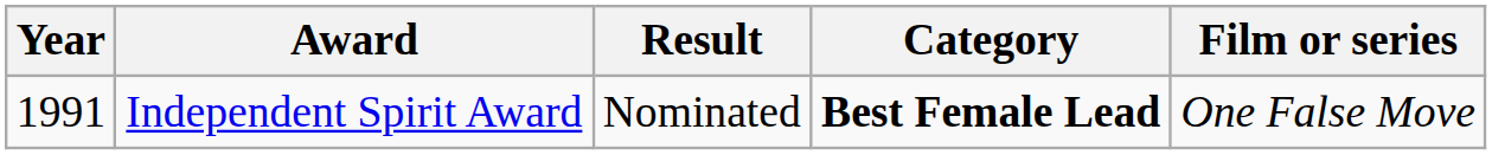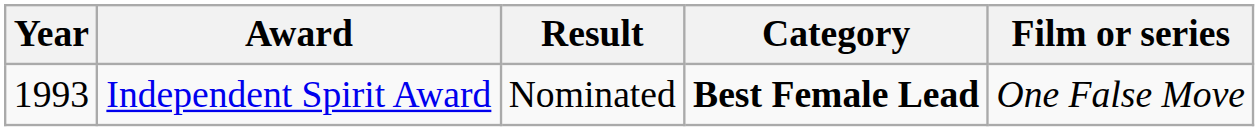 <table class="wikitable">
 <tr>
 <th>Year</th>
 <th>Award</th>
 <th>Result</th>
 <th>Category</th>
 <th>Film or series</th>
 </tr>
 <tr>
-<td>1991</td>
+<td>1993</td>
 <td><a href='#'>Independent Spirit Award</a></td>
 <td>Nominated</td>
 <td><strong>Best Female Lead</strong></td>
 <td><em>One False Move</em></td>
 </tr>
 </table>
